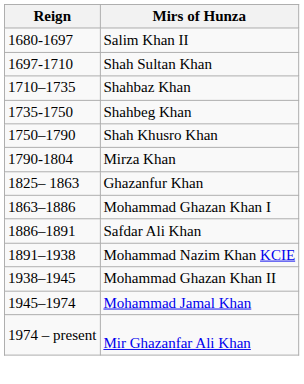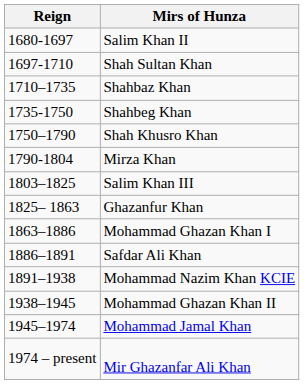 <table class="wikitable">
 <tr>
 <th>Reign</th>
 <th>Mirs of Hunza</th>
 </tr>
 <tr>
 <td>1680-1697</td>
 <td>Salim Khan II</td>
 </tr>
 <tr>
 <td>1697-1710</td>
 <td>Shah Sultan Khan</td>
 </tr>
 <tr>
 <td>1710–1735</td>
 <td>Shahbaz Khan</td>
 </tr>
 <tr>
 <td>1735-1750</td>
 <td>Shahbeg Khan</td>
 </tr>
 <tr>
 <td>1750–1790</td>
 <td>Shah Khusro Khan</td>
 </tr>
 <tr>
 <td>1790-1804</td>
 <td>Mirza Khan</td>
 </tr>
 <tr>
+<td>1803–1825</td>
+<td>Salim Khan III</td>
+</tr>
+<tr>
 <td>1825– 1863</td>
 <td>Ghazanfur Khan</td>
 </tr>
 <tr>
 <td>1863–1886</td>
 <td>Mohammad Ghazan Khan I</td>
 </tr>
 <tr>
 <td>1886–1891</td>
 <td>Safdar Ali Khan</td>
 </tr>
 <tr>
 <td>1891–1938</td>
 <td>Mohammad Nazim Khan <a href='#'>KCIE</a></td>
 </tr>
 <tr>
 <td>1938–1945</td>
 <td>Mohammad Ghazan Khan II</td>
 </tr>
 <tr>
 <td>1945–1974</td>
 <td><a href='#'>Mohammad Jamal Khan</a></td>
 </tr>
 <tr>
 <td>1974 – present</td>
 <td><br><a href='#'>Mir Ghazanfar Ali Khan</a></td>
 </tr>
 </table>
